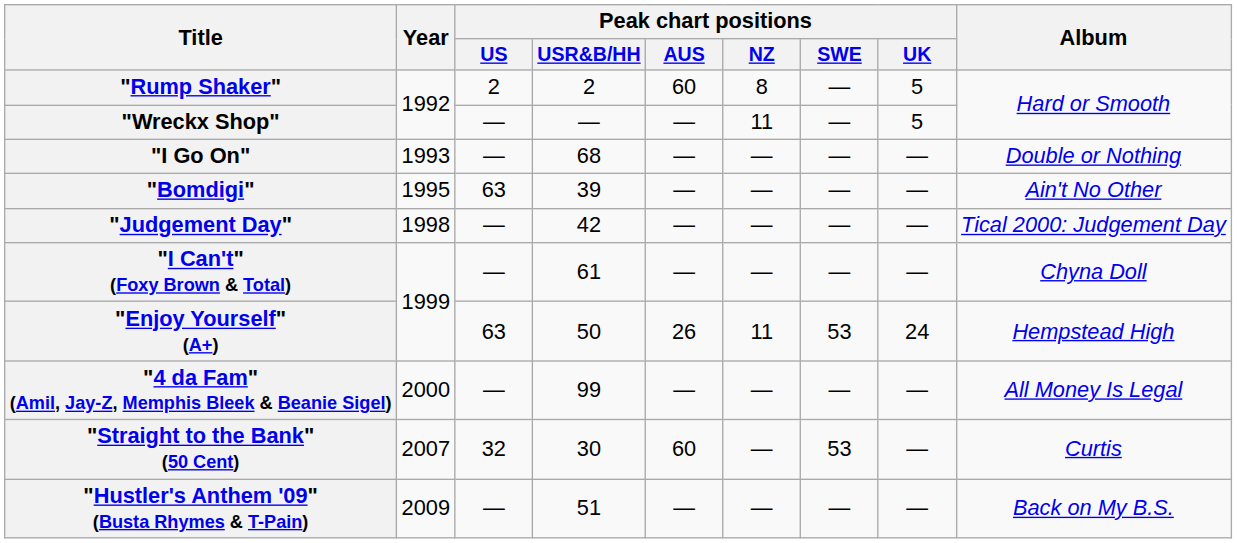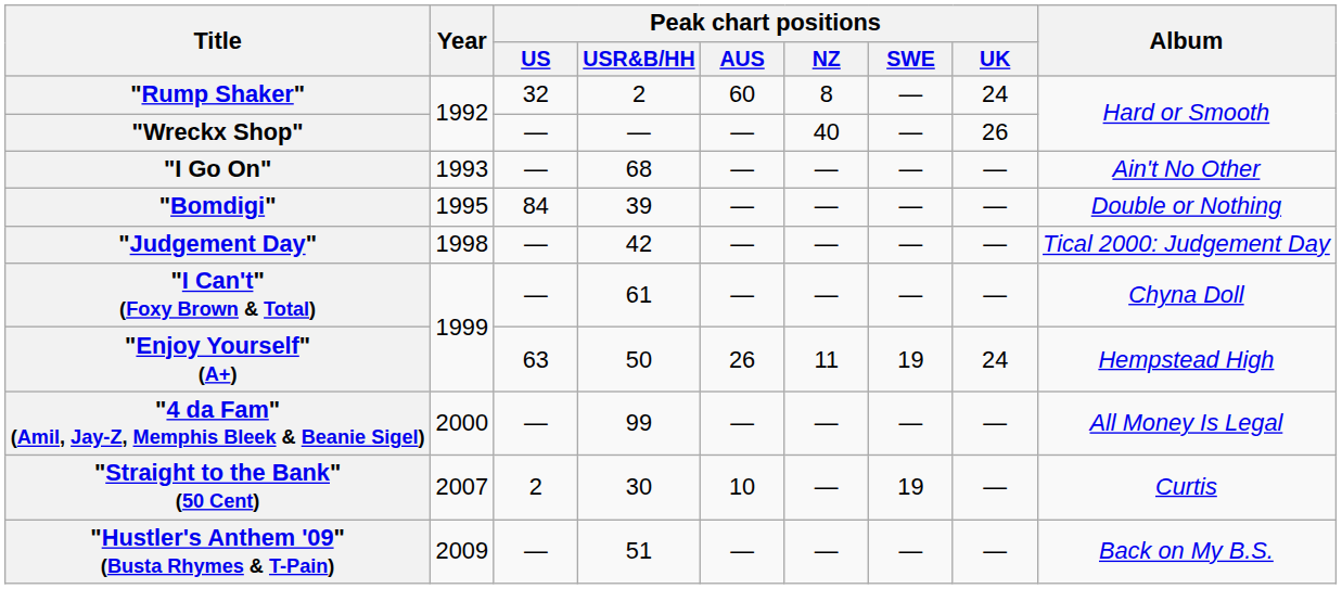 <table class="wikitable plainrowheaders" style="text-align:center;">
 <tr>
 <th rowspan="2">Title</th>
 <th rowspan="2">Year</th>
 <th colspan="6">Peak chart positions</th>
 <th rowspan="2">Album</th>
 </tr>
 <tr>
 <th scope="col" style="width:3.5em;font-size:90%;"><a href='#'>US</a></th>
 <th scope="col" style="width:3.5em;font-size:90%;"><a href='#'>USR&B/HH</a></th>
 <th scope="col" style="width:3.5em;font-size:90%;"><a href='#'>AUS</a></th>
 <th scope="col" style="width:3.5em;font-size:90%;"><a href='#'>NZ</a></th>
 <th scope="col" style="width:3.5em;font-size:90%;"><a href='#'>SWE</a></th>
 <th scope="col" style="width:3.5em;font-size:90%;"><a href='#'>UK</a></th>
 </tr>
 <tr>
 <th scope="row">"<a href='#'>Rump Shaker</a>"<br></th>
 <td rowspan="2">1992</td>
-<td>2</td>
+<td>32</td>
 <td>2</td>
 <td>60</td>
 <td>8</td>
 <td>—</td>
-<td>5</td>
+<td>24</td>
 <td rowspan="2"><em><a href='#'>Hard or Smooth</a></em></td>
 </tr>
 <tr>
 <th scope="row">"Wreckx Shop"<br></th>
 <td>—</td>
 <td>—</td>
 <td>—</td>
-<td>11</td>
+<td>40</td>
 <td>—</td>
-<td>5</td>
+<td>26</td>
 </tr>
 <tr>
 <th scope="row">"I Go On"<br></th>
 <td>1993</td>
 <td>—</td>
 <td>68</td>
 <td>—</td>
 <td>—</td>
 <td>—</td>
 <td>—</td>
-<td><a href='#'><em>Double or Nothing</em></a></td>
+<td><em><a href='#'>Ain't No Other</a></em></td>
 </tr>
 <tr>
 <th scope="row">"<a href='#'>Bomdigi</a>"<br></th>
 <td>1995</td>
-<td>63</td>
+<td>84</td>
 <td>39</td>
 <td>—</td>
 <td>—</td>
 <td>—</td>
 <td>—</td>
-<td><em><a href='#'>Ain't No Other</a></em></td>
+<td><a href='#'><em>Double or Nothing</em></a></td>
 </tr>
 <tr>
 <th scope="row">"<a href='#'>Judgement Day</a>"<br></th>
 <td>1998</td>
 <td>—</td>
 <td>42</td>
 <td>—</td>
 <td>—</td>
 <td>—</td>
 <td>—</td>
 <td><em><a href='#'>Tical 2000: Judgement Day</a></em></td>
 </tr>
 <tr>
 <th scope="row">"<a href='#'>I Can't</a>"<br><small>(<a href='#'>Foxy Brown</a> & <a href='#'>Total</a>)</small></th>
 <td rowspan="2">1999</td>
 <td>—</td>
 <td>61</td>
 <td>—</td>
 <td>—</td>
 <td>—</td>
 <td>—</td>
 <td><em><a href='#'>Chyna Doll</a></em></td>
 </tr>
 <tr>
 <th scope="row">"<a href='#'>Enjoy Yourself</a>"<br><small>(<a href='#'>A+</a>)</small></th>
 <td>63</td>
 <td>50</td>
 <td>26</td>
 <td>11</td>
-<td>53</td>
+<td>19</td>
 <td>24</td>
 <td><em><a href='#'>Hempstead High</a></em></td>
 </tr>
 <tr>
 <th scope="row">"<a href='#'>4 da Fam</a>"<br><small>(<a href='#'>Amil</a>, <a href='#'>Jay-Z</a>, <a href='#'>Memphis Bleek</a> & <a href='#'>Beanie Sigel</a>)</small></th>
 <td>2000</td>
 <td>—</td>
 <td>99</td>
 <td>—</td>
 <td>—</td>
 <td>—</td>
 <td>—</td>
 <td><em><a href='#'>All Money Is Legal</a></em></td>
 </tr>
 <tr>
 <th scope="row">"<a href='#'>Straight to the Bank</a>"<br><small>(<a href='#'>50 Cent</a>)</small></th>
 <td>2007</td>
-<td>32</td>
+<td>2</td>
 <td>30</td>
-<td>60</td>
+<td>10</td>
 <td>—</td>
-<td>53</td>
+<td>19</td>
 <td>—</td>
 <td><em><a href='#'>Curtis</a></em></td>
 </tr>
 <tr>
 <th scope="row">"<a href='#'>Hustler's Anthem '09</a>"<br><small>(<a href='#'>Busta Rhymes</a> & <a href='#'>T-Pain</a>)</small></th>
 <td>2009</td>
 <td>—</td>
 <td>51</td>
 <td>—</td>
 <td>—</td>
 <td>—</td>
 <td>—</td>
 <td><em><a href='#'>Back on My B.S.</a></em></td>
 </tr>
 </table>
